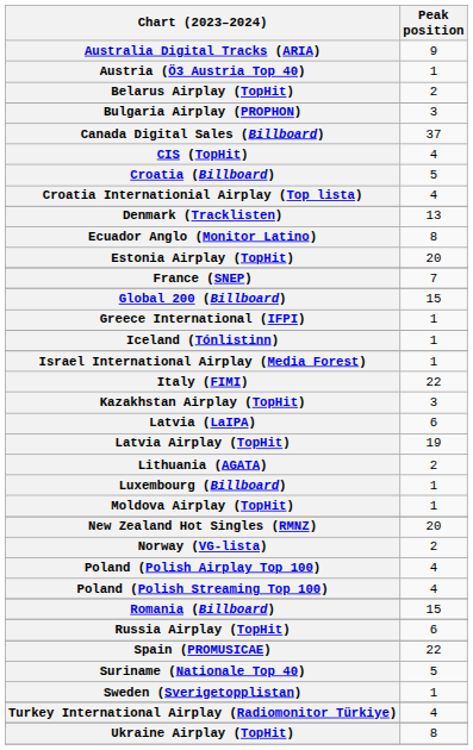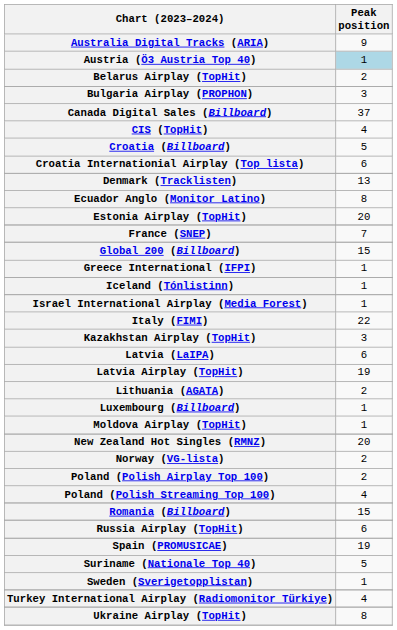 <table class="wikitable sortable plainrowheaders" style="text-align:center">
 <tr>
 <th scope="col">Chart (2023–2024)</th>
 <th scope="col">Peak<br>position</th>
 </tr>
 <tr>
 <th scope="row"><a href='#'>Australia Digital Tracks</a> (<a href='#'>ARIA</a>)</th>
 <td>9</td>
 </tr>
 <tr>
 <th scope="row">Austria (<a href='#'>Ö3 Austria Top 40</a>)</th>
-<td>1</td>
+<td style="background: lightblue;">1</td>
 </tr>
 <tr>
 <th scope="row">Belarus Airplay (<a href='#'>TopHit</a>)</th>
 <td>2</td>
 </tr>
 <tr>
 </tr>
 <tr>
 </tr>
 <tr>
 <th scope="row">Bulgaria Airplay (<a href='#'>PROPHON</a>)</th>
 <td>3</td>
 </tr>
 <tr>
 <th scope="row">Canada Digital Sales (<em><a href='#'>Billboard</a></em>)</th>
 <td>37</td>
 </tr>
 <tr>
 <th scope="row"><a href='#'>CIS</a> (<a href='#'>TopHit</a>)</th>
 <td>4</td>
 </tr>
 <tr>
 <th scope="row"><a href='#'>Croatia</a> (<em><a href='#'>Billboard</a></em>)</th>
 <td>5</td>
 </tr>
 <tr>
 <th scope="row">Croatia Internationial Airplay (<a href='#'>Top lista</a>)</th>
-<td>4</td>
+<td>6</td>
 </tr>
 <tr>
 </tr>
 <tr>
 </tr>
 <tr>
 <th scope="row">Denmark (<a href='#'>Tracklisten</a>)</th>
 <td>13</td>
 </tr>
 <tr>
 <th scope="row">Ecuador Anglo (<a href='#'>Monitor Latino</a>)</th>
 <td>8</td>
 </tr>
 <tr>
 <th scope="row">Estonia Airplay (<a href='#'>TopHit</a>)</th>
 <td>20</td>
 </tr>
 <tr>
 </tr>
 <tr>
 <th scope="row">France (<a href='#'>SNEP</a>)</th>
 <td>7</td>
 </tr>
 <tr>
 </tr>
 <tr>
 <th scope="row"><a href='#'>Global 200</a> (<em><a href='#'>Billboard</a></em>)</th>
 <td>15</td>
 </tr>
 <tr>
 <th scope="row">Greece International (<a href='#'>IFPI</a>)</th>
 <td>1</td>
 </tr>
 <tr>
 </tr>
 <tr>
 <th scope="row">Iceland (<a href='#'>Tónlistinn</a>)</th>
 <td>1</td>
 </tr>
 <tr>
 </tr>
 <tr>
 <th scope="row">Israel International Airplay (<a href='#'>Media Forest</a>)</th>
 <td>1</td>
 </tr>
 <tr>
 <th scope="row">Italy (<a href='#'>FIMI</a>)</th>
 <td>22</td>
 </tr>
 <tr>
 <th scope="row">Kazakhstan Airplay (<a href='#'>TopHit</a>)</th>
 <td>3</td>
 </tr>
 <tr>
 <th scope="row">Latvia (<a href='#'>LaIPA</a>)</th>
 <td>6</td>
 </tr>
 <tr>
 <th scope="row">Latvia Airplay (<a href='#'>TopHit</a>)</th>
 <td>19</td>
 </tr>
 <tr>
 <th scope="row">Lithuania (<a href='#'>AGATA</a>)</th>
 <td>2</td>
 </tr>
 <tr>
 <th scope="row">Luxembourg (<em><a href='#'>Billboard</a></em>)</th>
 <td>1</td>
 </tr>
 <tr>
 <th scope="row">Moldova Airplay (<a href='#'>TopHit</a>)</th>
 <td>1</td>
 </tr>
 <tr>
 </tr>
 <tr>
 </tr>
 <tr>
 <th scope="row">New Zealand Hot Singles (<a href='#'>RMNZ</a>)</th>
 <td>20</td>
 </tr>
 <tr>
 <th scope="row">Norway (<a href='#'>VG-lista</a>)</th>
 <td>2</td>
 </tr>
 <tr>
 <th scope="row">Poland (<a href='#'>Polish Airplay Top 100</a>)</th>
-<td>4</td>
+<td>2</td>
 </tr>
 <tr>
 <th scope="row">Poland (<a href='#'>Polish Streaming Top 100</a>)</th>
 <td>4</td>
 </tr>
 <tr>
 </tr>
 <tr>
 <th scope="row"><a href='#'>Romania</a> (<em><a href='#'>Billboard</a></em>)</th>
 <td>15</td>
 </tr>
 <tr>
 </tr>
 <tr>
 <th scope="row">Russia Airplay (<a href='#'>TopHit</a>)</th>
 <td>6</td>
 </tr>
 <tr>
 </tr>
 <tr>
 </tr>
 <tr>
 <th scope="row">Spain (<a href='#'>PROMUSICAE</a>)</th>
-<td>22</td>
+<td>19</td>
 </tr>
 <tr>
 <th scope="row">Suriname (<a href='#'>Nationale Top 40</a>)</th>
 <td>5</td>
 </tr>
 <tr>
 <th scope="row">Sweden (<a href='#'>Sverigetopplistan</a>)</th>
 <td>1</td>
 </tr>
 <tr>
 </tr>
 <tr>
 <th scope="row">Turkey International Airplay (<a href='#'>Radiomonitor Türkiye</a>)</th>
 <td>4</td>
 </tr>
 <tr>
 </tr>
 <tr>
 <th scope="row">Ukraine Airplay (<a href='#'>TopHit</a>)</th>
 <td>8</td>
 </tr>
 <tr>
 </tr>
 </table>
